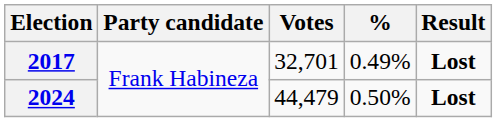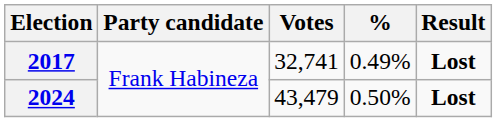 <table class=wikitable style=text-align:center>
 <tr>
 <th>Election</th>
 <th>Party candidate</th>
 <th>Votes</th>
 <th>%</th>
 <th>Result</th>
 </tr>
 <tr>
 <th><a href='#'>2017</a></th>
 <td rowspan="2"><a href='#'>Frank Habineza</a></td>
-<td>32,701</td>
+<td>32,741</td>
 <td>0.49%</td>
 <td><strong>Lost</strong> </td>
 </tr>
 <tr>
 <th><a href='#'>2024</a></th>
-<td>44,479</td>
+<td>43,479</td>
 <td>0.50%</td>
 <td><strong>Lost</strong> </td>
 </tr>
 </table>
